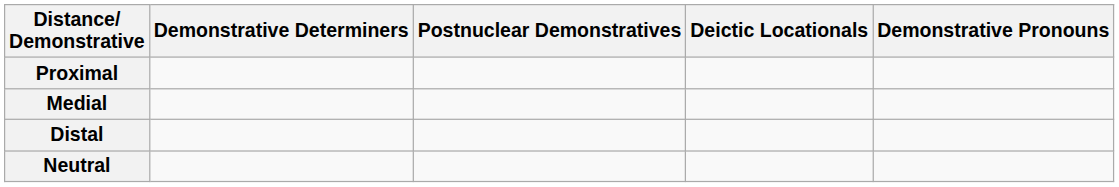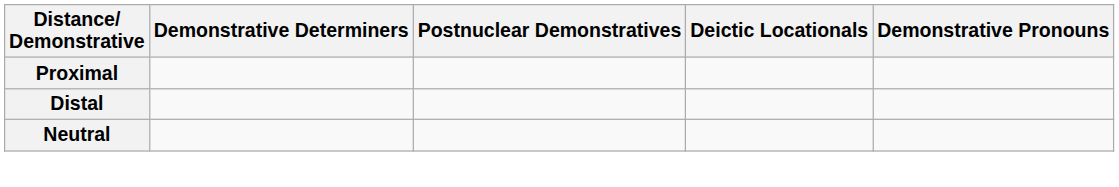 <table class="wikitable">
 <tr>
 <th>Distance/<br>Demonstrative</th>
 <th>Demonstrative Determiners</th>
 <th>Postnuclear Demonstratives</th>
 <th>Deictic Locationals</th>
 <th>Demonstrative Pronouns</th>
 </tr>
 <tr>
 <th>Proximal</th>
-<td></td>
-<td></td>
-<td></td>
-<td></td>
-</tr>
-<tr>
-<th>Medial</th>
 <td></td>
 <td></td>
 <td></td>
 <td></td>
 </tr>
 <tr>
 <th>Distal</th>
 <td></td>
 <td></td>
 <td></td>
 <td></td>
 </tr>
 <tr>
 <th>Neutral</th>
 <td></td>
 <td></td>
 <td></td>
 </tr>
 </table>
